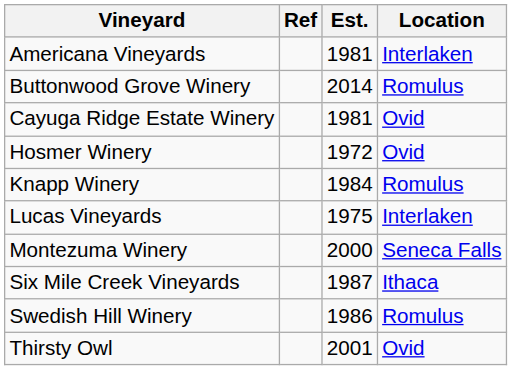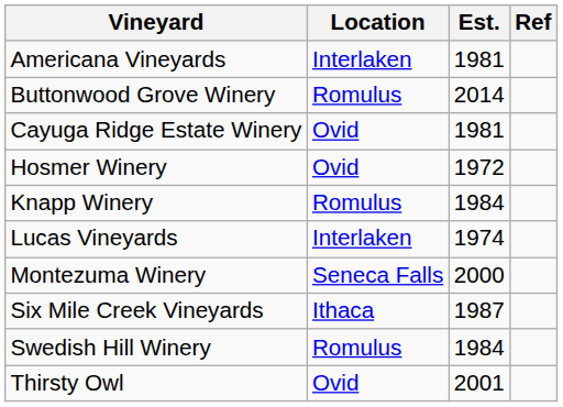 <table class="wikitable">
 <tr>
 <th>Vineyard</th>
+<th>Location</th>
+<th>Est.</th>
 <th>Ref</th>
-<th>Est.</th>
-<th>Location</th>
 </tr>
 <tr>
 <td>Americana Vineyards</td>
+<td><a href='#'>Interlaken</a></td>
+<td>1981</td>
 <td></td>
-<td>1981</td>
-<td><a href='#'>Interlaken</a></td>
 </tr>
 <tr>
 <td>Buttonwood Grove Winery</td>
+<td><a href='#'>Romulus</a></td>
+<td>2014</td>
 <td></td>
-<td>2014</td>
-<td><a href='#'>Romulus</a></td>
 </tr>
 <tr>
 <td>Cayuga Ridge Estate Winery</td>
+<td><a href='#'>Ovid</a></td>
+<td>1981</td>
 <td></td>
-<td>1981</td>
-<td><a href='#'>Ovid</a></td>
 </tr>
 <tr>
 <td>Hosmer Winery</td>
+<td><a href='#'>Ovid</a></td>
+<td>1972</td>
 <td></td>
-<td>1972</td>
-<td><a href='#'>Ovid</a></td>
 </tr>
 <tr>
 <td>Knapp Winery</td>
+<td><a href='#'>Romulus</a></td>
+<td>1984</td>
 <td></td>
-<td>1984</td>
-<td><a href='#'>Romulus</a></td>
 </tr>
 <tr>
 <td>Lucas Vineyards</td>
+<td><a href='#'>Interlaken</a></td>
+<td>1974</td>
 <td></td>
-<td>1975</td>
-<td><a href='#'>Interlaken</a></td>
 </tr>
 <tr>
 <td>Montezuma Winery</td>
+<td><a href='#'>Seneca Falls</a></td>
+<td>2000</td>
 <td></td>
-<td>2000</td>
-<td><a href='#'>Seneca Falls</a></td>
 </tr>
 <tr>
 <td>Six Mile Creek Vineyards</td>
+<td><a href='#'>Ithaca</a></td>
+<td>1987</td>
 <td></td>
-<td>1987</td>
-<td><a href='#'>Ithaca</a></td>
 </tr>
 <tr>
 <td>Swedish Hill Winery</td>
+<td><a href='#'>Romulus</a></td>
+<td>1984</td>
 <td></td>
-<td>1986</td>
-<td><a href='#'>Romulus</a></td>
 </tr>
 <tr>
 <td>Thirsty Owl</td>
+<td><a href='#'>Ovid</a></td>
+<td>2001</td>
 <td></td>
-<td>2001</td>
-<td><a href='#'>Ovid</a></td>
 </tr>
 </table>
